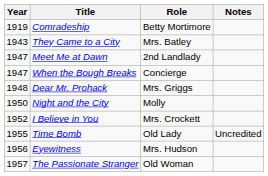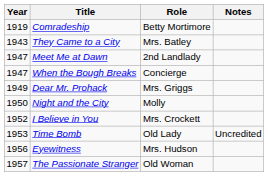 <table class="wikitable">
 <tr>
 <th>Year</th>
 <th>Title</th>
 <th>Role</th>
 <th>Notes</th>
 </tr>
 <tr>
 <td>1919</td>
 <td><em><a href='#'>Comradeship</a></em></td>
 <td>Betty Mortimore</td>
 <td></td>
 </tr>
 <tr>
 <td>1943</td>
 <td><em><a href='#'>They Came to a City</a></em></td>
 <td>Mrs. Batley</td>
 <td></td>
 </tr>
 <tr>
 <td>1947</td>
 <td><em><a href='#'>Meet Me at Dawn</a></em></td>
 <td>2nd Landlady</td>
 <td></td>
 </tr>
 <tr>
 <td>1947</td>
 <td><em><a href='#'>When the Bough Breaks</a></em></td>
 <td>Concierge</td>
 <td></td>
 </tr>
 <tr>
-<td>1948</td>
+<td>1949</td>
 <td><em><a href='#'>Dear Mr. Prohack</a></em></td>
 <td>Mrs. Griggs</td>
 <td></td>
 </tr>
 <tr>
 <td>1950</td>
 <td><em><a href='#'>Night and the City</a></em></td>
 <td>Molly</td>
 <td></td>
 </tr>
 <tr>
 <td>1952</td>
 <td><em><a href='#'>I Believe in You</a></em></td>
 <td>Mrs. Crockett</td>
 <td></td>
 </tr>
 <tr>
-<td>1955</td>
+<td>1953</td>
 <td><em><a href='#'>Time Bomb</a></em></td>
 <td>Old Lady</td>
 <td>Uncredited</td>
 </tr>
 <tr>
 <td>1956</td>
 <td><em><a href='#'>Eyewitness</a></em></td>
 <td>Mrs. Hudson</td>
 <td></td>
 </tr>
 <tr>
 <td>1957</td>
 <td><em><a href='#'>The Passionate Stranger</a></em></td>
 <td>Old Woman</td>
 <td></td>
 </tr>
 </table>
